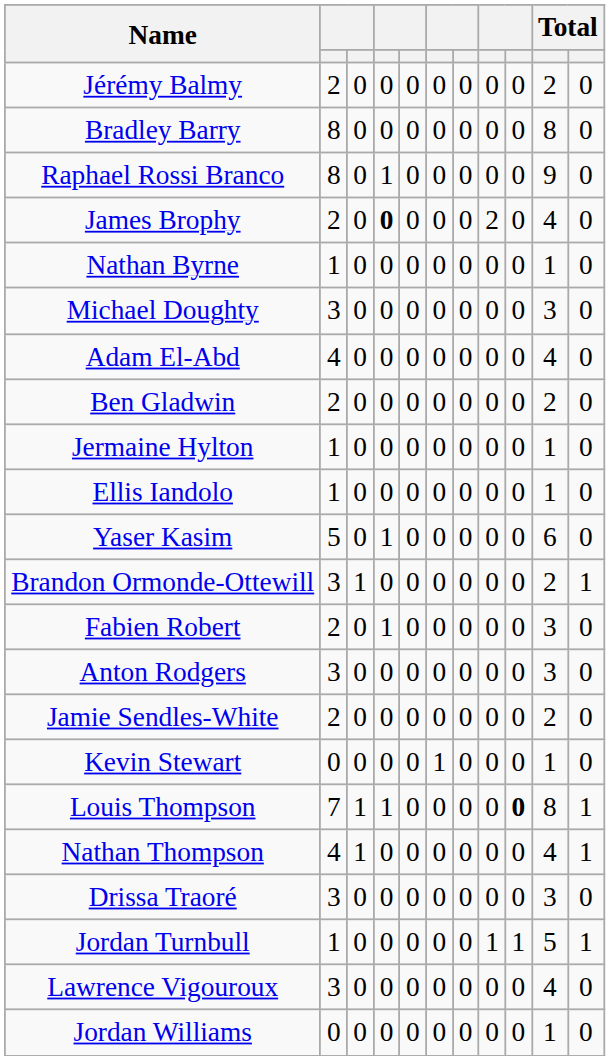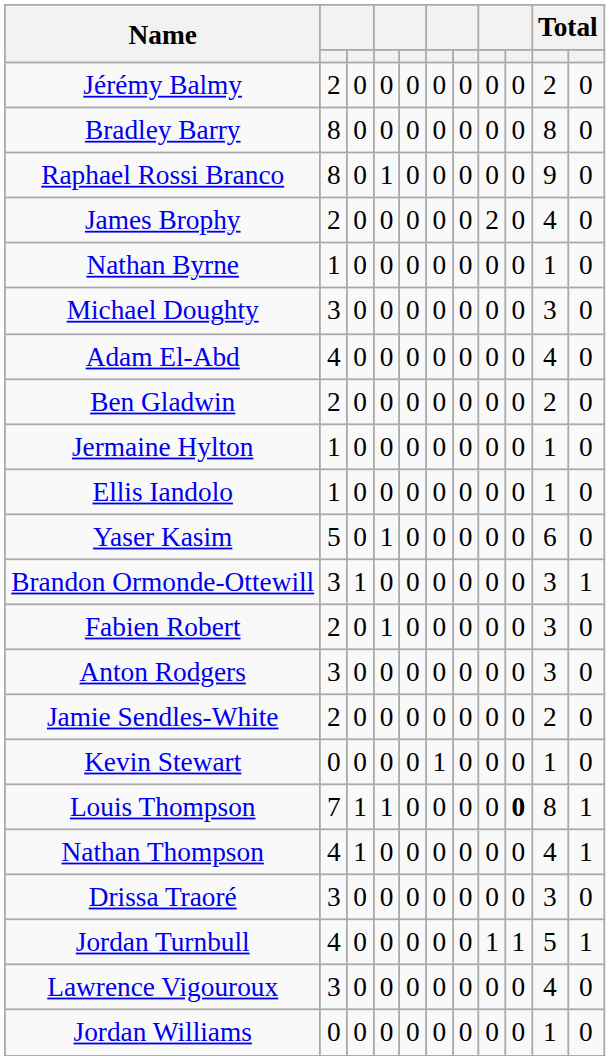 <table class="wikitable sortable" style="text-align: center; font-size:95%;">
 <tr>
 <th rowspan=2>Name</th>
 <th colspan=2></th>
 <th colspan=2></th>
 <th colspan=2></th>
 <th colspan=2></th>
 <th colspan=2>Total</th>
 </tr>
 <tr>
 <th></th>
 <th></th>
 <th></th>
 <th></th>
 <th></th>
 <th></th>
 <th></th>
 <th></th>
 <th></th>
 <th></th>
 </tr>
 <tr>
 <td><a href='#'>Jérémy Balmy</a></td>
 <td>2</td>
 <td>0</td>
 <td>0</td>
 <td>0</td>
 <td>0</td>
 <td>0</td>
 <td>0</td>
 <td>0</td>
 <td>2</td>
 <td>0</td>
 </tr>
 <tr>
 <td><a href='#'>Bradley Barry</a></td>
 <td>8</td>
 <td>0</td>
 <td>0</td>
 <td>0</td>
 <td>0</td>
 <td>0</td>
 <td>0</td>
 <td>0</td>
 <td>8</td>
 <td>0</td>
 </tr>
 <tr>
 <td><a href='#'>Raphael Rossi Branco</a></td>
 <td>8</td>
 <td>0</td>
 <td>1</td>
 <td>0</td>
 <td>0</td>
 <td>0</td>
 <td>0</td>
 <td>0</td>
 <td>9</td>
 <td>0</td>
 </tr>
 <tr>
 <td><a href='#'>James Brophy</a></td>
 <td>2</td>
 <td>0</td>
-<td><strong>0</strong></td>
+<td>0</td>
 <td>0</td>
 <td>0</td>
 <td>0</td>
 <td>2</td>
 <td>0</td>
 <td>4</td>
 <td>0</td>
 </tr>
 <tr>
 <td><a href='#'>Nathan Byrne</a></td>
 <td>1</td>
 <td>0</td>
 <td>0</td>
 <td>0</td>
 <td>0</td>
 <td>0</td>
 <td>0</td>
 <td>0</td>
 <td>1</td>
 <td>0</td>
 </tr>
 <tr>
 <td><a href='#'>Michael Doughty</a></td>
 <td>3</td>
 <td>0</td>
 <td>0</td>
 <td>0</td>
 <td>0</td>
 <td>0</td>
 <td>0</td>
 <td>0</td>
 <td>3</td>
 <td>0</td>
 </tr>
 <tr>
 <td><a href='#'>Adam El-Abd</a></td>
 <td>4</td>
 <td>0</td>
 <td>0</td>
 <td>0</td>
 <td>0</td>
 <td>0</td>
 <td>0</td>
 <td>0</td>
 <td>4</td>
 <td>0</td>
 </tr>
 <tr>
 <td><a href='#'>Ben Gladwin</a></td>
 <td>2</td>
 <td>0</td>
 <td>0</td>
 <td>0</td>
 <td>0</td>
 <td>0</td>
 <td>0</td>
 <td>0</td>
 <td>2</td>
 <td>0</td>
 </tr>
 <tr>
 <td><a href='#'>Jermaine Hylton</a></td>
 <td>1</td>
 <td>0</td>
 <td>0</td>
 <td>0</td>
 <td>0</td>
 <td>0</td>
 <td>0</td>
 <td>0</td>
 <td>1</td>
 <td>0</td>
 </tr>
 <tr>
 <td><a href='#'>Ellis Iandolo</a></td>
 <td>1</td>
 <td>0</td>
 <td>0</td>
 <td>0</td>
 <td>0</td>
 <td>0</td>
 <td>0</td>
 <td>0</td>
 <td>1</td>
 <td>0</td>
 </tr>
 <tr>
 <td><a href='#'>Yaser Kasim</a></td>
 <td>5</td>
 <td>0</td>
 <td>1</td>
 <td>0</td>
 <td>0</td>
 <td>0</td>
 <td>0</td>
 <td>0</td>
 <td>6</td>
 <td>0</td>
 </tr>
 <tr>
 <td><a href='#'>Brandon Ormonde-Ottewill</a></td>
 <td>3</td>
 <td>1</td>
 <td>0</td>
 <td>0</td>
 <td>0</td>
 <td>0</td>
 <td>0</td>
 <td>0</td>
-<td>2</td>
+<td>3</td>
 <td>1</td>
 </tr>
 <tr>
 <td><a href='#'>Fabien Robert</a></td>
 <td>2</td>
 <td>0</td>
 <td>1</td>
 <td>0</td>
 <td>0</td>
 <td>0</td>
 <td>0</td>
 <td>0</td>
 <td>3</td>
 <td>0</td>
 </tr>
 <tr>
 <td><a href='#'>Anton Rodgers</a></td>
 <td>3</td>
 <td>0</td>
 <td>0</td>
 <td>0</td>
 <td>0</td>
 <td>0</td>
 <td>0</td>
 <td>0</td>
 <td>3</td>
 <td>0</td>
 </tr>
 <tr>
 <td><a href='#'>Jamie Sendles-White</a></td>
 <td>2</td>
 <td>0</td>
 <td>0</td>
 <td>0</td>
 <td>0</td>
 <td>0</td>
 <td>0</td>
 <td>0</td>
 <td>2</td>
 <td>0</td>
 </tr>
 <tr>
 <td><a href='#'>Kevin Stewart</a></td>
 <td>0</td>
 <td>0</td>
 <td>0</td>
 <td>0</td>
 <td>1</td>
 <td>0</td>
 <td>0</td>
 <td>0</td>
 <td>1</td>
 <td>0</td>
 </tr>
 <tr>
 <td><a href='#'>Louis Thompson</a></td>
 <td>7</td>
 <td>1</td>
 <td>1</td>
 <td>0</td>
 <td>0</td>
 <td>0</td>
 <td>0</td>
 <td><strong>0</strong></td>
 <td>8</td>
 <td>1</td>
 </tr>
 <tr>
 <td><a href='#'>Nathan Thompson</a></td>
 <td>4</td>
 <td>1</td>
 <td>0</td>
 <td>0</td>
 <td>0</td>
 <td>0</td>
 <td>0</td>
 <td>0</td>
 <td>4</td>
 <td>1</td>
 </tr>
 <tr>
 <td><a href='#'>Drissa Traoré</a></td>
 <td>3</td>
 <td>0</td>
 <td>0</td>
 <td>0</td>
 <td>0</td>
 <td>0</td>
 <td>0</td>
 <td>0</td>
 <td>3</td>
 <td>0</td>
 </tr>
 <tr>
 <td><a href='#'>Jordan Turnbull</a></td>
-<td>1</td>
+<td>4</td>
 <td>0</td>
 <td>0</td>
 <td>0</td>
 <td>0</td>
 <td>0</td>
 <td>1</td>
 <td>1</td>
 <td>5</td>
 <td>1</td>
 </tr>
 <tr>
 <td><a href='#'>Lawrence Vigouroux</a></td>
 <td>3</td>
 <td>0</td>
 <td>0</td>
 <td>0</td>
 <td>0</td>
 <td>0</td>
 <td>0</td>
 <td>0</td>
 <td>4</td>
 <td>0</td>
 </tr>
 <tr>
 <td><a href='#'>Jordan Williams</a></td>
 <td>0</td>
 <td>0</td>
 <td>0</td>
 <td>0</td>
 <td>0</td>
 <td>0</td>
 <td>0</td>
 <td>0</td>
 <td>1</td>
 <td>0</td>
 </tr>
 <tr>
 </tr>
 </table>
